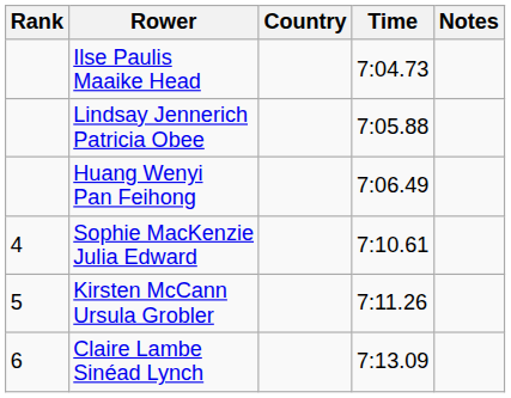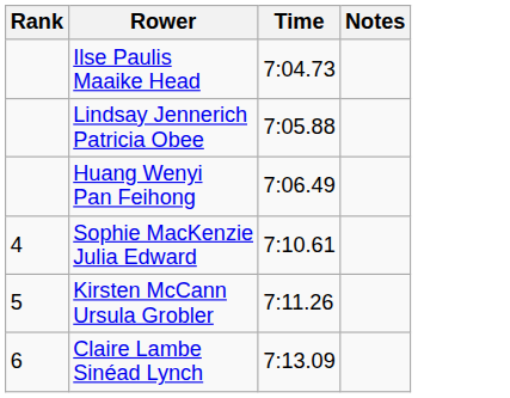 <table class="wikitable">
 <tr>
 <th>Rank</th>
 <th>Rower</th>
-<th>Country</th>
 <th>Time</th>
 <th>Notes</th>
 </tr>
 <tr>
 <td></td>
 <td><a href='#'>Ilse Paulis</a><br><a href='#'>Maaike Head</a></td>
-<td></td>
 <td>7:04.73</td>
 <td></td>
 </tr>
 <tr>
 <td></td>
 <td><a href='#'>Lindsay Jennerich</a><br><a href='#'>Patricia Obee</a></td>
-<td></td>
 <td>7:05.88</td>
 <td></td>
 </tr>
 <tr>
 <td></td>
 <td><a href='#'>Huang Wenyi</a><br><a href='#'>Pan Feihong</a></td>
-<td></td>
 <td>7:06.49</td>
 <td></td>
 </tr>
 <tr>
 <td>4</td>
 <td><a href='#'>Sophie MacKenzie</a><br><a href='#'>Julia Edward</a></td>
-<td></td>
 <td>7:10.61</td>
 <td></td>
 </tr>
 <tr>
 <td>5</td>
 <td><a href='#'>Kirsten McCann</a><br><a href='#'>Ursula Grobler</a></td>
-<td></td>
 <td>7:11.26</td>
 <td></td>
 </tr>
 <tr>
 <td>6</td>
 <td><a href='#'>Claire Lambe</a><br><a href='#'>Sinéad Lynch</a></td>
-<td></td>
 <td>7:13.09</td>
 <td></td>
 </tr>
 </table>
